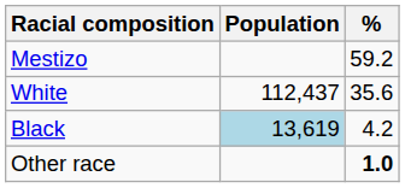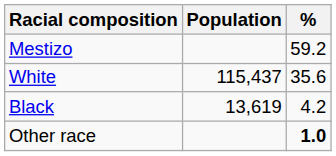 <table class="wikitable" style="font-size: 90%;">
 <tr>
 <th>Racial composition</th>
 <th>Population</th>
 <th>%</th>
 </tr>
 <tr>
 <td><a href='#'>Mestizo</a></td>
 <td></td>
 <td style="text-align:right;">59.2</td>
 </tr>
 <tr>
 <td><a href='#'>White</a></td>
-<td style="text-align:right;">112,437</td>
+<td style="text-align:right;">115,437</td>
 <td style="text-align:right;">35.6</td>
 </tr>
 <tr>
 <td><a href='#'>Black</a></td>
-<td style="background: lightblue; text-align:right;">13,619</td>
+<td style="text-align:right;">13,619</td>
 <td style="text-align:right;">4.2</td>
 </tr>
 <tr>
 <td>Other race</td>
 <td></td>
 <td style="text-align:right;"><strong>1.0</strong></td>
 </tr>
 </table>
